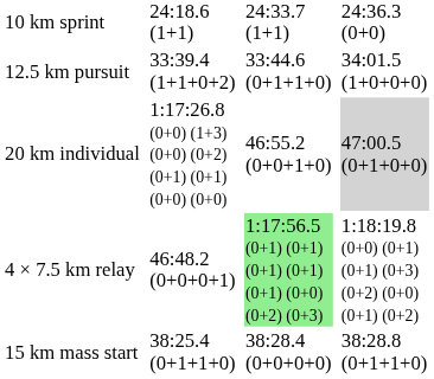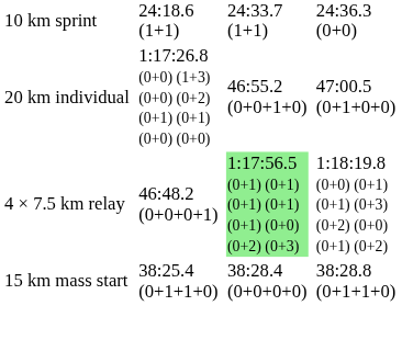 <table>
 <tr>
 <td>10 km sprint<br></td>
 <td></td>
 <td>24:18.6<br>(1+1)</td>
 <td></td>
 <td>24:33.7<br>(1+1)</td>
 <td></td>
 <td>24:36.3<br>(0+0)</td>
 </tr>
 <tr>
-<td>12.5 km pursuit<br></td>
-<td></td>
-<td>33:39.4<br>(1+1+0+2)</td>
-<td></td>
-<td>33:44.6<br>(0+1+1+0)</td>
-<td></td>
-<td>34:01.5<br>(1+0+0+0)</td>
-</tr>
-<tr>
 <td>20 km individual<br></td>
 <td></td>
 <td>1:17:26.8<br><small>(0+0) (1+3)<br>(0+0) (0+2)<br>(0+1) (0+1)<br>(0+0) (0+0)</small></td>
 <td></td>
 <td>46:55.2<br>(0+0+1+0)</td>
 <td></td>
-<td style="background: lightgrey;">47:00.5<br>(0+1+0+0)</td>
+<td>47:00.5<br>(0+1+0+0)</td>
 </tr>
 <tr>
 <td>4 × 7.5 km relay<br></td>
 <td></td>
 <td>46:48.2<br>(0+0+0+1)</td>
 <td></td>
 <td style="background: lightgreen;">1:17:56.5<br><small>(0+1) (0+1)<br>(0+1) (0+1)<br>(0+1) (0+0)<br>(0+2) (0+3)</small></td>
 <td></td>
 <td>1:18:19.8<br><small>(0+0) (0+1)<br>(0+1) (0+3)<br>(0+2) (0+0)<br>(0+1) (0+2)</small></td>
 </tr>
 <tr>
 <td>15 km mass start<br></td>
 <td></td>
 <td>38:25.4<br>(0+1+1+0)</td>
 <td></td>
 <td>38:28.4<br>(0+0+0+0)</td>
 <td></td>
 <td>38:28.8<br>(0+1+1+0)</td>
 </tr>
 </table>
